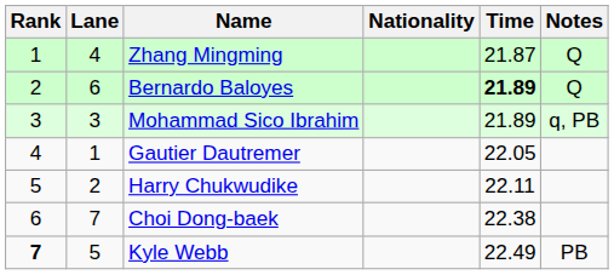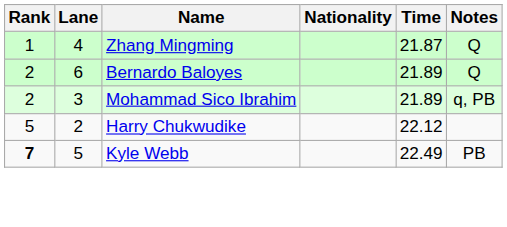 <table class="wikitable sortable" style="text-align:center">
 <tr>
 <th>Rank</th>
 <th>Lane</th>
 <th>Name</th>
 <th>Nationality</th>
 <th>Time</th>
 <th>Notes</th>
 </tr>
 <tr bgcolor=ccffcc>
 <td>1</td>
 <td>4</td>
 <td align=left><a href='#'>Zhang Mingming</a></td>
 <td align=left></td>
 <td>21.87</td>
 <td>Q</td>
 </tr>
 <tr bgcolor=ccffcc>
 <td>2</td>
 <td>6</td>
 <td align=left><a href='#'>Bernardo Baloyes</a></td>
 <td align=left></td>
-<td><strong>21.89</strong></td>
+<td>21.89</td>
 <td>Q</td>
 </tr>
 <tr bgcolor=ddffdd>
-<td>3</td>
+<td>2</td>
 <td>3</td>
 <td align=left><a href='#'>Mohammad Sico Ibrahim</a></td>
 <td align=left></td>
 <td>21.89</td>
 <td>q, PB</td>
 </tr>
 <tr>
-<td>4</td>
-<td>1</td>
-<td align=left><a href='#'>Gautier Dautremer</a></td>
-<td align=left></td>
-<td>22.05</td>
-<td></td>
-</tr>
-<tr>
 <td>5</td>
 <td>2</td>
 <td align=left><a href='#'>Harry Chukwudike</a></td>
 <td align=left></td>
-<td>22.11</td>
-<td></td>
-</tr>
-<tr>
-<td>6</td>
-<td>7</td>
-<td align=left><a href='#'>Choi Dong-baek</a></td>
-<td align=left></td>
-<td>22.38</td>
+<td>22.12</td>
 <td></td>
 </tr>
 <tr>
 <td><strong>7</strong></td>
 <td>5</td>
 <td align=left><a href='#'>Kyle Webb</a></td>
 <td align=left></td>
 <td>22.49</td>
 <td>PB</td>
 </tr>
 </table>
